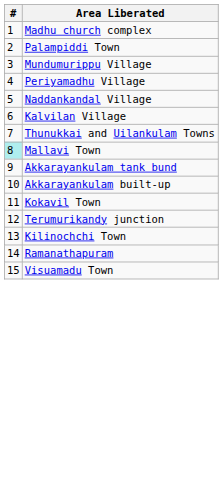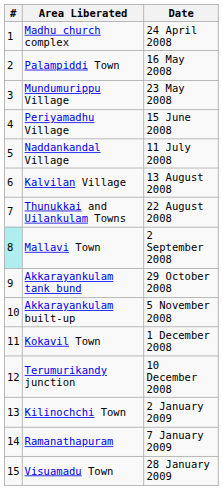 <table width=30% class="wikitable" border="1">
 <tr>
 <th>#</th>
 <th>Area Liberated</th>
+<th>Date</th>
 </tr>
 <tr>
 <td>1</td>
 <td><a href='#'>Madhu church</a> complex</td>
+<td>24 April 2008</td>
 </tr>
 <tr>
 <td>2</td>
 <td><a href='#'>Palampiddi</a> Town</td>
+<td>16 May 2008</td>
 </tr>
 <tr>
 <td>3</td>
 <td><a href='#'>Mundumurippu</a> Village</td>
+<td>23 May 2008</td>
 </tr>
 <tr>
 <td>4</td>
 <td><a href='#'>Periyamadhu</a> Village</td>
+<td>15 June 2008</td>
 </tr>
 <tr>
 <td>5</td>
 <td><a href='#'>Naddankandal</a> Village</td>
+<td>11 July 2008</td>
 </tr>
 <tr>
 <td>6</td>
 <td><a href='#'>Kalvilan</a> Village</td>
+<td>13 August 2008</td>
 </tr>
 <tr>
 <td>7</td>
 <td><a href='#'>Thunukkai</a> and <a href='#'>Uilankulam</a> Towns</td>
+<td>22 August 2008</td>
 </tr>
 <tr>
 <td style="background: paleturquoise;">8</td>
 <td><a href='#'>Mallavi</a> Town</td>
+<td>2 September 2008</td>
 </tr>
 <tr>
 <td>9</td>
 <td><a href='#'>Akkarayankulam tank bund</a></td>
+<td>29 October 2008</td>
 </tr>
 <tr>
 <td>10</td>
 <td><a href='#'>Akkarayankulam</a> built-up</td>
+<td>5 November 2008</td>
 </tr>
 <tr>
 <td>11</td>
 <td><a href='#'>Kokavil</a> Town</td>
+<td>1 December 2008</td>
 </tr>
 <tr>
 <td>12</td>
 <td><a href='#'>Terumurikandy</a> junction</td>
+<td>10 December 2008</td>
 </tr>
 <tr>
 <td>13</td>
 <td><a href='#'>Kilinochchi</a> Town</td>
+<td>2 January 2009</td>
 </tr>
 <tr>
 <td>14</td>
 <td><a href='#'>Ramanathapuram</a></td>
+<td>7 January 2009</td>
 </tr>
 <tr>
 <td>15</td>
 <td><a href='#'>Visuamadu</a> Town</td>
+<td>28 January 2009</td>
 </tr>
 </table>
